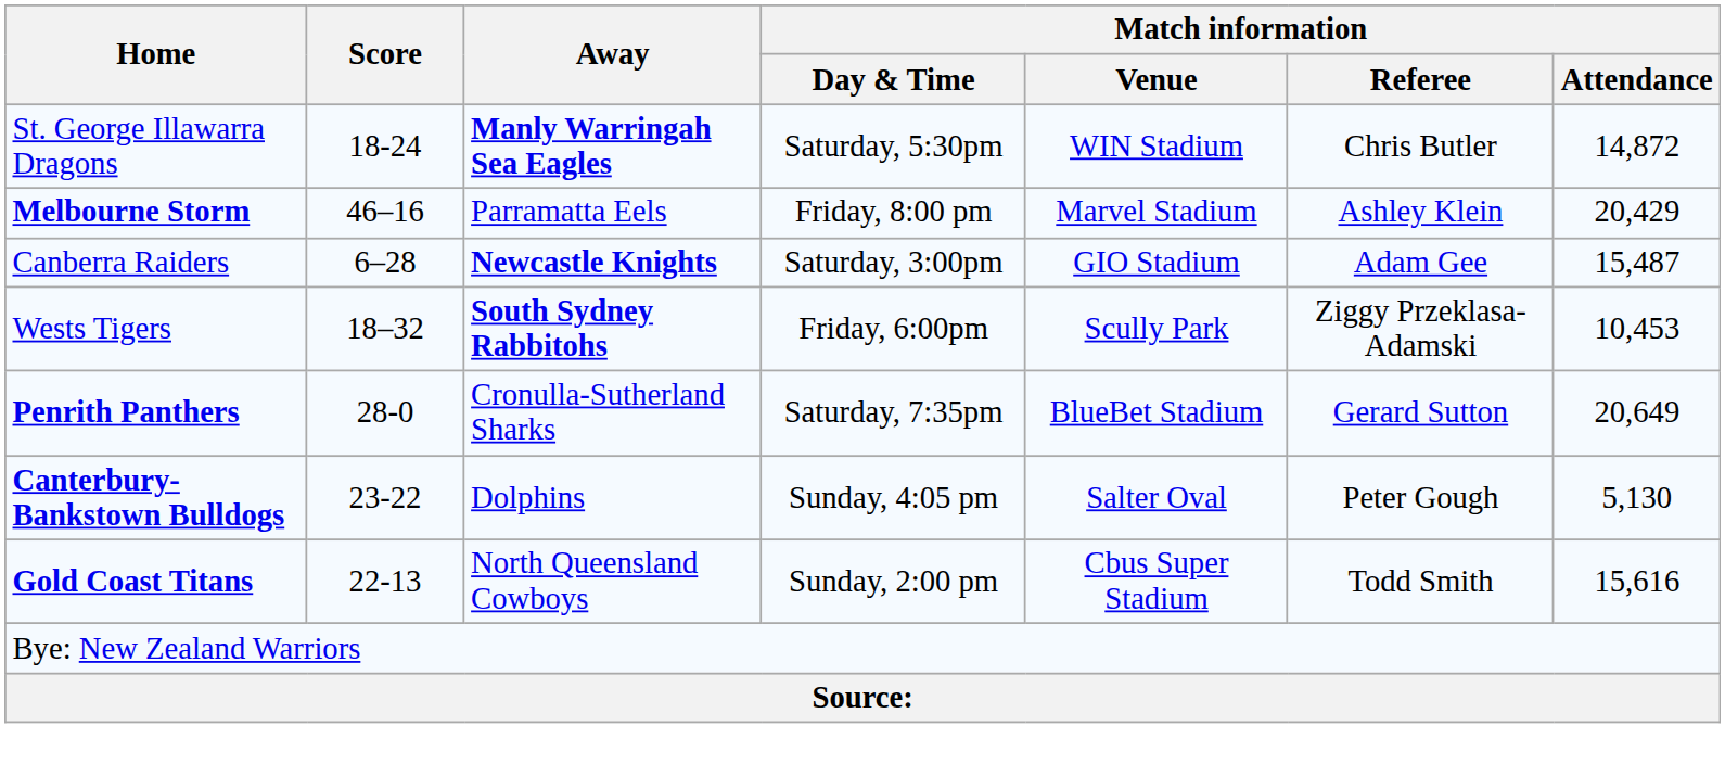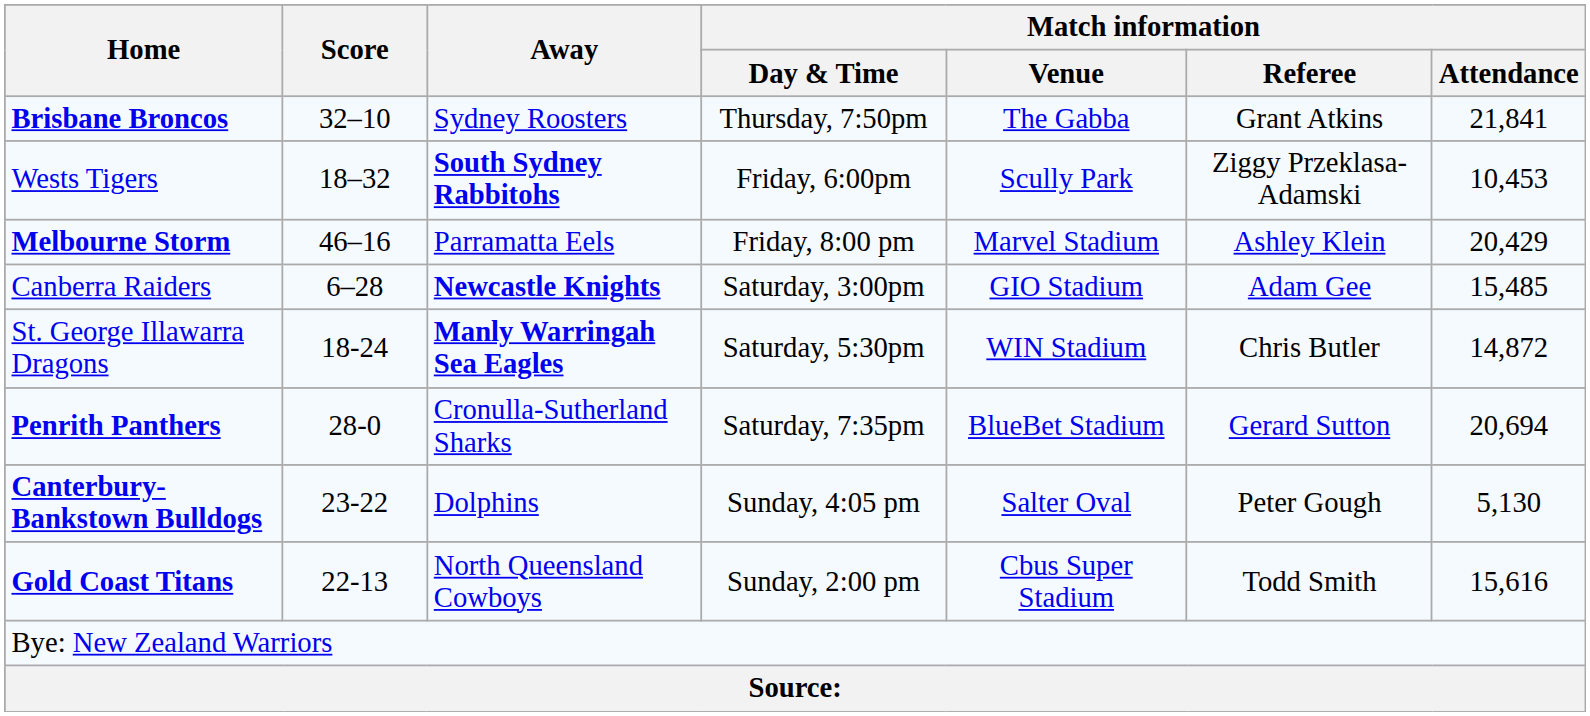 <table class="wikitable" style="border-collapse:collapse; text-align:center; width:100%;">
 <tr style="text-align:center; background:#f5faff;"  style="background:#c1d8ff;">
 <th rowspan="2" style="width:19%;">Home</th>
 <th rowspan="2" style="width:10%;">Score</th>
 <th rowspan="2" style="width:19%;">Away</th>
 <th colspan="4">Match information</th>
 </tr>
 <tr style="text-align:center; background:#f5faff;"  style="background:#efefef;">
 <th width="17%">Day & Time</th>
 <th width="17%">Venue</th>
 <th width="17%">Referee</th>
 <th width="5%">Attendance</th>
 </tr>
 <tr style="text-align:center; background:#f5faff;">
-<td align="left"> <a href='#'>St. George Illawarra Dragons</a></td>
-<td>18-24</td>
-<td align="left"><strong> <a href='#'>Manly Warringah Sea Eagles</a></strong></td>
-<td>Saturday, 5:30pm</td>
-<td><a href='#'>WIN Stadium</a></td>
-<td>Chris Butler</td>
-<td>14,872</td>
+<td align="left"><strong> <a href='#'>Brisbane Broncos</a></strong></td>
+<td>32–10</td>
+<td align="left"> <a href='#'>Sydney Roosters</a></td>
+<td>Thursday, 7:50pm</td>
+<td><a href='#'>The Gabba</a></td>
+<td>Grant Atkins</td>
+<td>21,841</td>
+</tr>
+<tr style="text-align:center; background:#f5faff;">
+<td align="left"> <a href='#'>Wests Tigers</a></td>
+<td>18–32</td>
+<td align="left"><strong> <a href='#'>South Sydney Rabbitohs</a></strong></td>
+<td>Friday, 6:00pm</td>
+<td><a href='#'>Scully Park</a></td>
+<td>Ziggy Przeklasa-Adamski</td>
+<td>10,453</td>
 </tr>
 <tr style="text-align:center; background:#f5faff;">
 <td align="left"><strong> <a href='#'>Melbourne Storm</a></strong></td>
 <td>46–16</td>
 <td align="left"> <a href='#'>Parramatta Eels</a></td>
 <td>Friday, 8:00 pm</td>
 <td><a href='#'>Marvel Stadium</a></td>
 <td><a href='#'>Ashley Klein</a></td>
 <td>20,429</td>
 </tr>
 <tr style="text-align:center; background:#f5faff;">
 <td align="left"> <a href='#'>Canberra Raiders</a></td>
 <td>6–28</td>
 <td align="left"><strong> <a href='#'>Newcastle Knights</a></strong></td>
 <td>Saturday, 3:00pm</td>
 <td><a href='#'>GIO Stadium</a></td>
 <td><a href='#'>Adam Gee</a></td>
-<td>15,487</td>
+<td>15,485</td>
 </tr>
 <tr style="text-align:center; background:#f5faff;">
-<td align="left"> <a href='#'>Wests Tigers</a></td>
-<td>18–32</td>
-<td align="left"><strong> <a href='#'>South Sydney Rabbitohs</a></strong></td>
-<td>Friday, 6:00pm</td>
-<td><a href='#'>Scully Park</a></td>
-<td>Ziggy Przeklasa-Adamski</td>
-<td>10,453</td>
+<td align="left"> <a href='#'>St. George Illawarra Dragons</a></td>
+<td>18-24</td>
+<td align="left"><strong> <a href='#'>Manly Warringah Sea Eagles</a></strong></td>
+<td>Saturday, 5:30pm</td>
+<td><a href='#'>WIN Stadium</a></td>
+<td>Chris Butler</td>
+<td>14,872</td>
 </tr>
 <tr style="text-align:center; background:#f5faff;">
 <td align="left"><strong> <a href='#'>Penrith Panthers</a></strong></td>
 <td>28-0</td>
 <td align="left"> <a href='#'>Cronulla-Sutherland Sharks</a></td>
 <td>Saturday, 7:35pm</td>
 <td><a href='#'>BlueBet Stadium</a></td>
 <td><a href='#'>Gerard Sutton</a></td>
-<td>20,649</td>
+<td>20,694</td>
 </tr>
 <tr style="text-align:center; background:#f5faff;">
 <td align="left"><strong> <a href='#'>Canterbury-Bankstown Bulldogs</a></strong></td>
 <td>23-22</td>
 <td align="left"> <a href='#'>Dolphins</a></td>
 <td>Sunday, 4:05 pm</td>
 <td><a href='#'>Salter Oval</a></td>
 <td>Peter Gough</td>
 <td>5,130</td>
 </tr>
 <tr style="text-align:center; background:#f5faff;">
 <td align="left"><strong> <a href='#'>Gold Coast Titans</a></strong></td>
 <td>22-13</td>
 <td align="left"> <a href='#'>North Queensland Cowboys</a></td>
 <td>Sunday, 2:00 pm</td>
 <td><a href='#'>Cbus Super Stadium</a></td>
 <td>Todd Smith</td>
 <td>15,616</td>
 </tr>
 <tr style="text-align:center; background:#f5faff;">
 <td colspan="7" align="left">Bye:  <a href='#'>New Zealand Warriors</a></td>
 </tr>
 <tr style="text-align:center; background:#f5faff;">
 <th colspan="7" align="left">Source:</th>
 </tr>
 </table>
